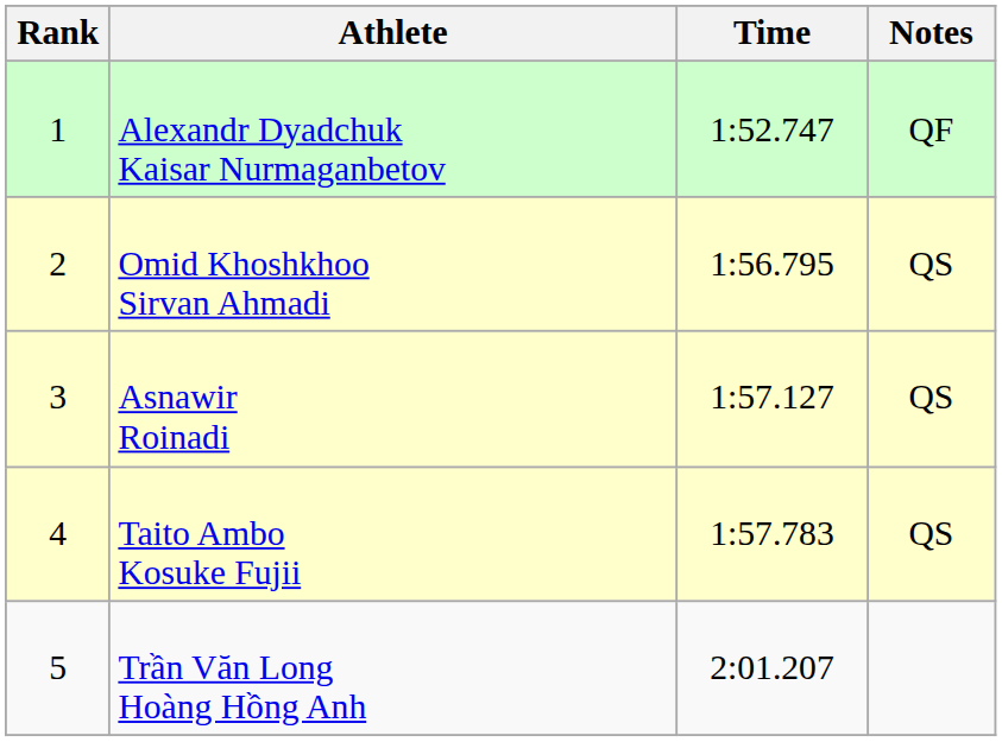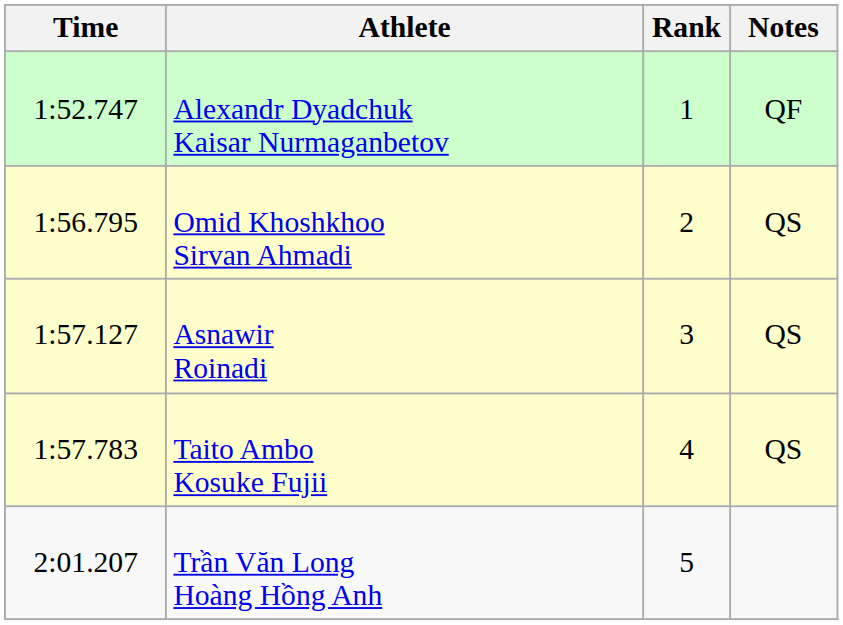 <table class=wikitable style="text-align:center">
 <tr>
+<th width=80>Time</th>
+<th width=250>Athlete</th>
 <th width=40>Rank</th>
-<th width=250>Athlete</th>
-<th width=80>Time</th>
 <th width=50>Notes</th>
 </tr>
 <tr bgcolor="ccffcc">
+<td>1:52.747</td>
+<td align=left><br><a href='#'>Alexandr Dyadchuk</a><br><a href='#'>Kaisar Nurmaganbetov</a></td>
 <td>1</td>
-<td align=left><br><a href='#'>Alexandr Dyadchuk</a><br><a href='#'>Kaisar Nurmaganbetov</a></td>
-<td>1:52.747</td>
 <td>QF</td>
 </tr>
 <tr bgcolor="#ffffcc">
+<td>1:56.795</td>
+<td align=left><br><a href='#'>Omid Khoshkhoo</a><br><a href='#'>Sirvan Ahmadi</a></td>
 <td>2</td>
-<td align=left><br><a href='#'>Omid Khoshkhoo</a><br><a href='#'>Sirvan Ahmadi</a></td>
-<td>1:56.795</td>
 <td>QS</td>
 </tr>
 <tr bgcolor="#ffffcc">
+<td>1:57.127</td>
+<td align=left><br><a href='#'>Asnawir</a><br><a href='#'>Roinadi</a></td>
 <td>3</td>
-<td align=left><br><a href='#'>Asnawir</a><br><a href='#'>Roinadi</a></td>
-<td>1:57.127</td>
 <td>QS</td>
 </tr>
 <tr bgcolor="#ffffcc">
+<td>1:57.783</td>
+<td align=left><br><a href='#'>Taito Ambo</a><br><a href='#'>Kosuke Fujii</a></td>
 <td>4</td>
-<td align=left><br><a href='#'>Taito Ambo</a><br><a href='#'>Kosuke Fujii</a></td>
-<td>1:57.783</td>
 <td>QS</td>
 </tr>
 <tr>
+<td>2:01.207</td>
+<td align=left><br><a href='#'>Trần Văn Long</a><br><a href='#'>Hoàng Hồng Anh</a></td>
 <td>5</td>
-<td align=left><br><a href='#'>Trần Văn Long</a><br><a href='#'>Hoàng Hồng Anh</a></td>
-<td>2:01.207</td>
 <td></td>
 </tr>
 </table>
